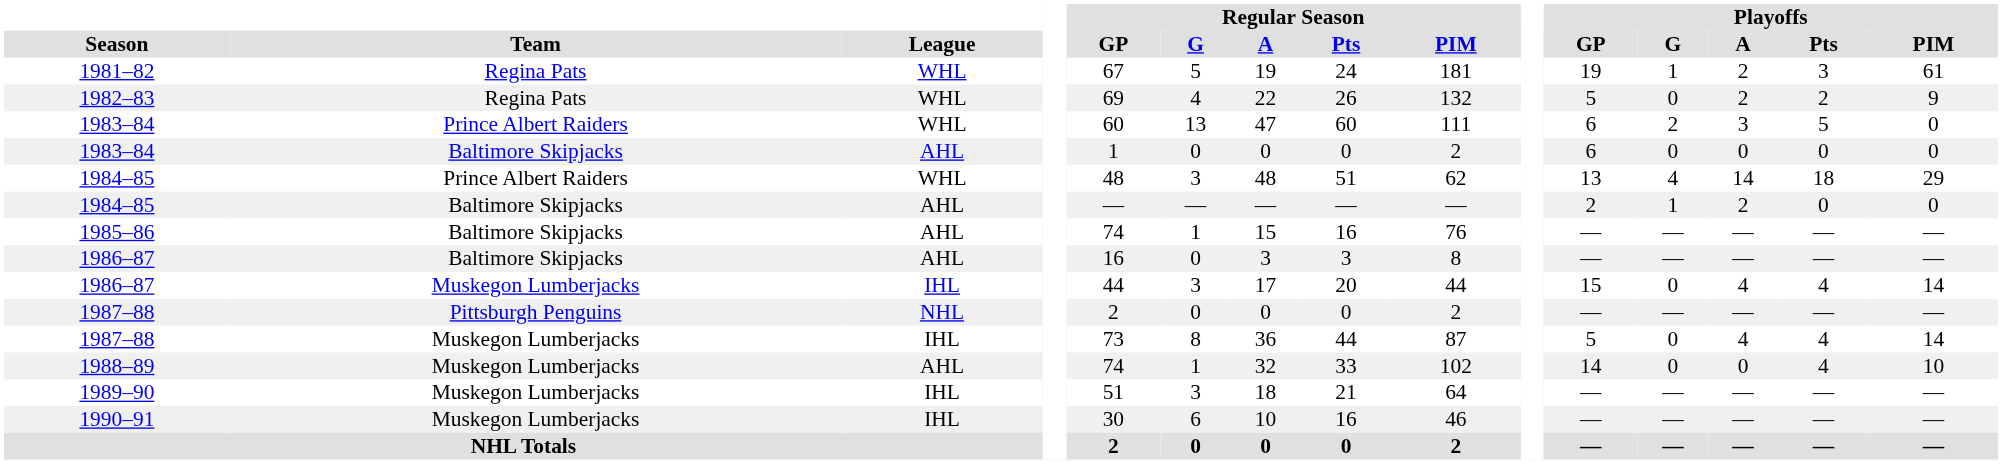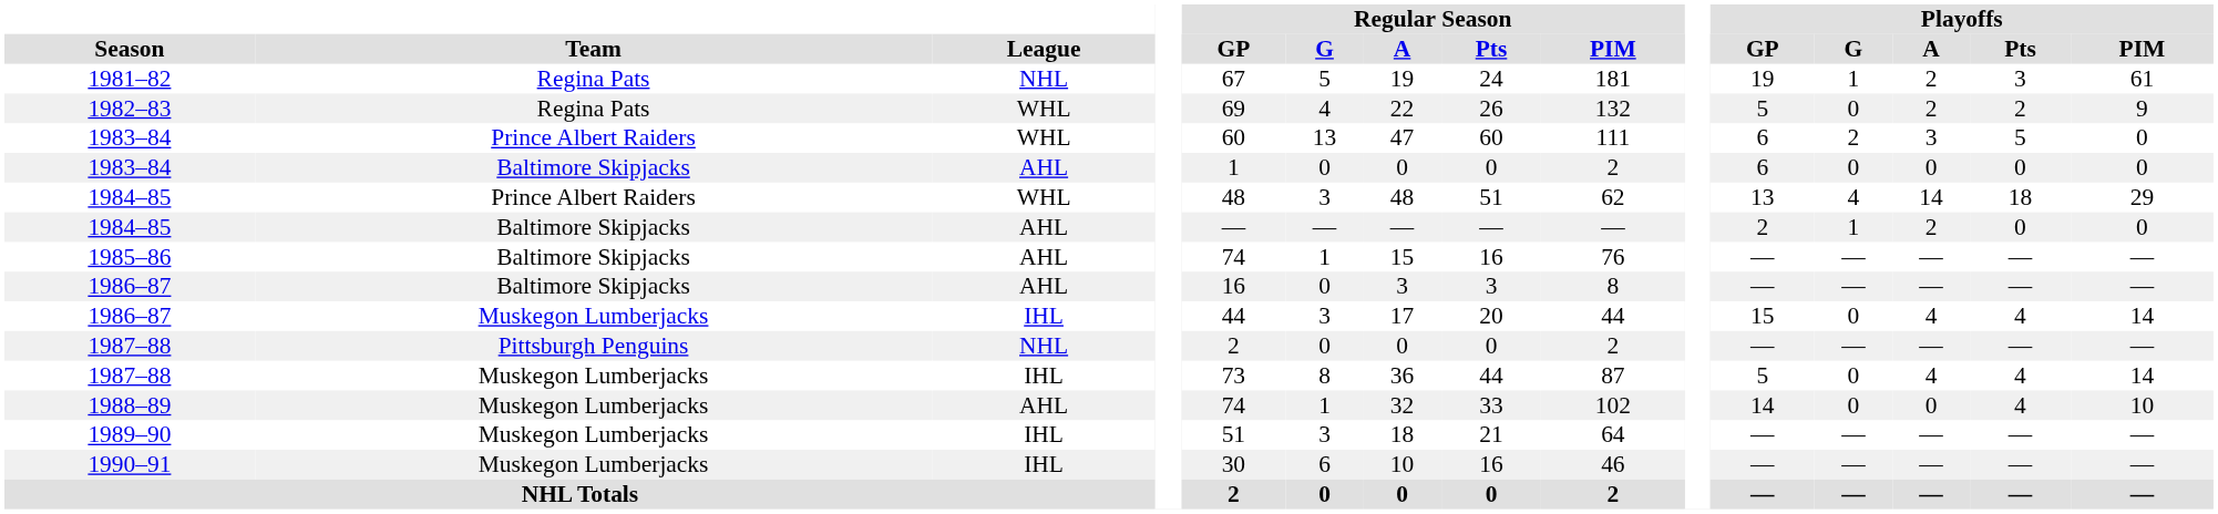 <table border="0" cellpadding="1" cellspacing="0" style="text-align:center; width:75%">
 <tr bgcolor="#e0e0e0">
 <th colspan="3"  bgcolor="#ffffff"> </th>
 <th rowspan="99" bgcolor="#ffffff"> </th>
 <th colspan="5">Regular Season</th>
 <th rowspan="99" bgcolor="#ffffff"> </th>
 <th colspan="5">Playoffs</th>
 </tr>
 <tr bgcolor="#e0e0e0">
 <th>Season</th>
 <th>Team</th>
 <th>League</th>
 <th>GP</th>
 <th><a href='#'>G</a></th>
 <th><a href='#'>A</a></th>
 <th><a href='#'>Pts</a></th>
 <th><a href='#'>PIM</a></th>
 <th>GP</th>
 <th>G</th>
 <th>A</th>
 <th>Pts</th>
 <th>PIM</th>
 </tr>
 <tr>
 <td><a href='#'>1981–82</a></td>
 <td><a href='#'>Regina Pats</a></td>
-<td><a href='#'>WHL</a></td>
+<td><a href='#'>NHL</a></td>
 <td>67</td>
 <td>5</td>
 <td>19</td>
 <td>24</td>
 <td>181</td>
 <td>19</td>
 <td>1</td>
 <td>2</td>
 <td>3</td>
 <td>61</td>
 </tr>
 <tr bgcolor="#f0f0f0">
 <td><a href='#'>1982–83</a></td>
 <td>Regina Pats</td>
 <td>WHL</td>
 <td>69</td>
 <td>4</td>
 <td>22</td>
 <td>26</td>
 <td>132</td>
 <td>5</td>
 <td>0</td>
 <td>2</td>
 <td>2</td>
 <td>9</td>
 </tr>
 <tr>
 <td><a href='#'>1983–84</a></td>
 <td><a href='#'>Prince Albert Raiders</a></td>
 <td>WHL</td>
 <td>60</td>
 <td>13</td>
 <td>47</td>
 <td>60</td>
 <td>111</td>
 <td>6</td>
 <td>2</td>
 <td>3</td>
 <td>5</td>
 <td>0</td>
 </tr>
 <tr bgcolor="#f0f0f0">
 <td><a href='#'>1983–84</a></td>
 <td><a href='#'>Baltimore Skipjacks</a></td>
 <td><a href='#'>AHL</a></td>
 <td>1</td>
 <td>0</td>
 <td>0</td>
 <td>0</td>
 <td>2</td>
 <td>6</td>
 <td>0</td>
 <td>0</td>
 <td>0</td>
 <td>0</td>
 </tr>
 <tr>
 <td><a href='#'>1984–85</a></td>
 <td>Prince Albert Raiders</td>
 <td>WHL</td>
 <td>48</td>
 <td>3</td>
 <td>48</td>
 <td>51</td>
 <td>62</td>
 <td>13</td>
 <td>4</td>
 <td>14</td>
 <td>18</td>
 <td>29</td>
 </tr>
 <tr bgcolor="#f0f0f0">
 <td><a href='#'>1984–85</a></td>
 <td>Baltimore Skipjacks</td>
 <td>AHL</td>
 <td>—</td>
 <td>—</td>
 <td>—</td>
 <td>—</td>
 <td>—</td>
 <td>2</td>
 <td>1</td>
 <td>2</td>
 <td>0</td>
 <td>0</td>
 </tr>
 <tr>
 <td><a href='#'>1985–86</a></td>
 <td>Baltimore Skipjacks</td>
 <td>AHL</td>
 <td>74</td>
 <td>1</td>
 <td>15</td>
 <td>16</td>
 <td>76</td>
 <td>—</td>
 <td>—</td>
 <td>—</td>
 <td>—</td>
 <td>—</td>
 </tr>
 <tr bgcolor="#f0f0f0">
 <td><a href='#'>1986–87</a></td>
 <td>Baltimore Skipjacks</td>
 <td>AHL</td>
 <td>16</td>
 <td>0</td>
 <td>3</td>
 <td>3</td>
 <td>8</td>
 <td>—</td>
 <td>—</td>
 <td>—</td>
 <td>—</td>
 <td>—</td>
 </tr>
 <tr>
 <td><a href='#'>1986–87</a></td>
 <td><a href='#'>Muskegon Lumberjacks</a></td>
 <td><a href='#'>IHL</a></td>
 <td>44</td>
 <td>3</td>
 <td>17</td>
 <td>20</td>
 <td>44</td>
 <td>15</td>
 <td>0</td>
 <td>4</td>
 <td>4</td>
 <td>14</td>
 </tr>
 <tr bgcolor="#f0f0f0">
 <td><a href='#'>1987–88</a></td>
 <td><a href='#'>Pittsburgh Penguins</a></td>
 <td><a href='#'>NHL</a></td>
 <td>2</td>
 <td>0</td>
 <td>0</td>
 <td>0</td>
 <td>2</td>
 <td>—</td>
 <td>—</td>
 <td>—</td>
 <td>—</td>
 <td>—</td>
 </tr>
 <tr>
 <td><a href='#'>1987–88</a></td>
 <td>Muskegon Lumberjacks</td>
 <td>IHL</td>
 <td>73</td>
 <td>8</td>
 <td>36</td>
 <td>44</td>
 <td>87</td>
 <td>5</td>
 <td>0</td>
 <td>4</td>
 <td>4</td>
 <td>14</td>
 </tr>
 <tr bgcolor="#f0f0f0">
 <td><a href='#'>1988–89</a></td>
 <td>Muskegon Lumberjacks</td>
 <td>AHL</td>
 <td>74</td>
 <td>1</td>
 <td>32</td>
 <td>33</td>
 <td>102</td>
 <td>14</td>
 <td>0</td>
 <td>0</td>
 <td>4</td>
 <td>10</td>
 </tr>
 <tr>
 <td><a href='#'>1989–90</a></td>
 <td>Muskegon Lumberjacks</td>
 <td>IHL</td>
 <td>51</td>
 <td>3</td>
 <td>18</td>
 <td>21</td>
 <td>64</td>
 <td>—</td>
 <td>—</td>
 <td>—</td>
 <td>—</td>
 <td>—</td>
 </tr>
 <tr bgcolor="#f0f0f0">
 <td><a href='#'>1990–91</a></td>
 <td>Muskegon Lumberjacks</td>
 <td>IHL</td>
 <td>30</td>
 <td>6</td>
 <td>10</td>
 <td>16</td>
 <td>46</td>
 <td>—</td>
 <td>—</td>
 <td>—</td>
 <td>—</td>
 <td>—</td>
 </tr>
 <tr bgcolor="#e0e0e0">
 <th colspan="3">NHL Totals</th>
 <th>2</th>
 <th>0</th>
 <th>0</th>
 <th>0</th>
 <th>2</th>
 <th>—</th>
 <th>—</th>
 <th>—</th>
 <th>—</th>
 <th>—</th>
 </tr>
 </table>
